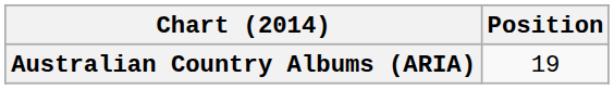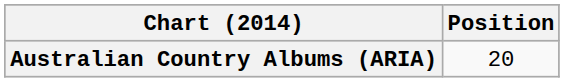 <table class="wikitable plainrowheaders" style="text-align:center">
 <tr>
 <th scope="col">Chart (2014)</th>
 <th scope="col">Position</th>
 </tr>
 <tr>
 <th scope="row">Australian Country Albums (ARIA)</th>
-<td>19</td>
+<td>20</td>
 </tr>
 </table>
